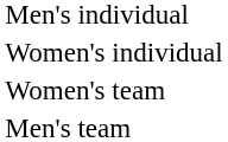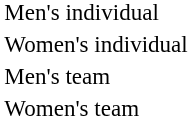 <table>
 <tr>
 <td>Men's individual</td>
 <td></td>
 <td></td>
 <td></td>
 </tr>
 <tr>
 <td>Women's individual</td>
 <td></td>
 <td></td>
 <td></td>
 </tr>
 <tr>
-<td>Women's team</td>
+<td>Men's team</td>
 <td></td>
 <td></td>
 <td></td>
 </tr>
 <tr>
-<td>Men's team</td>
+<td>Women's team</td>
 <td></td>
 <td></td>
 <td></td>
 </tr>
 <tr>
 </tr>
 </table>
